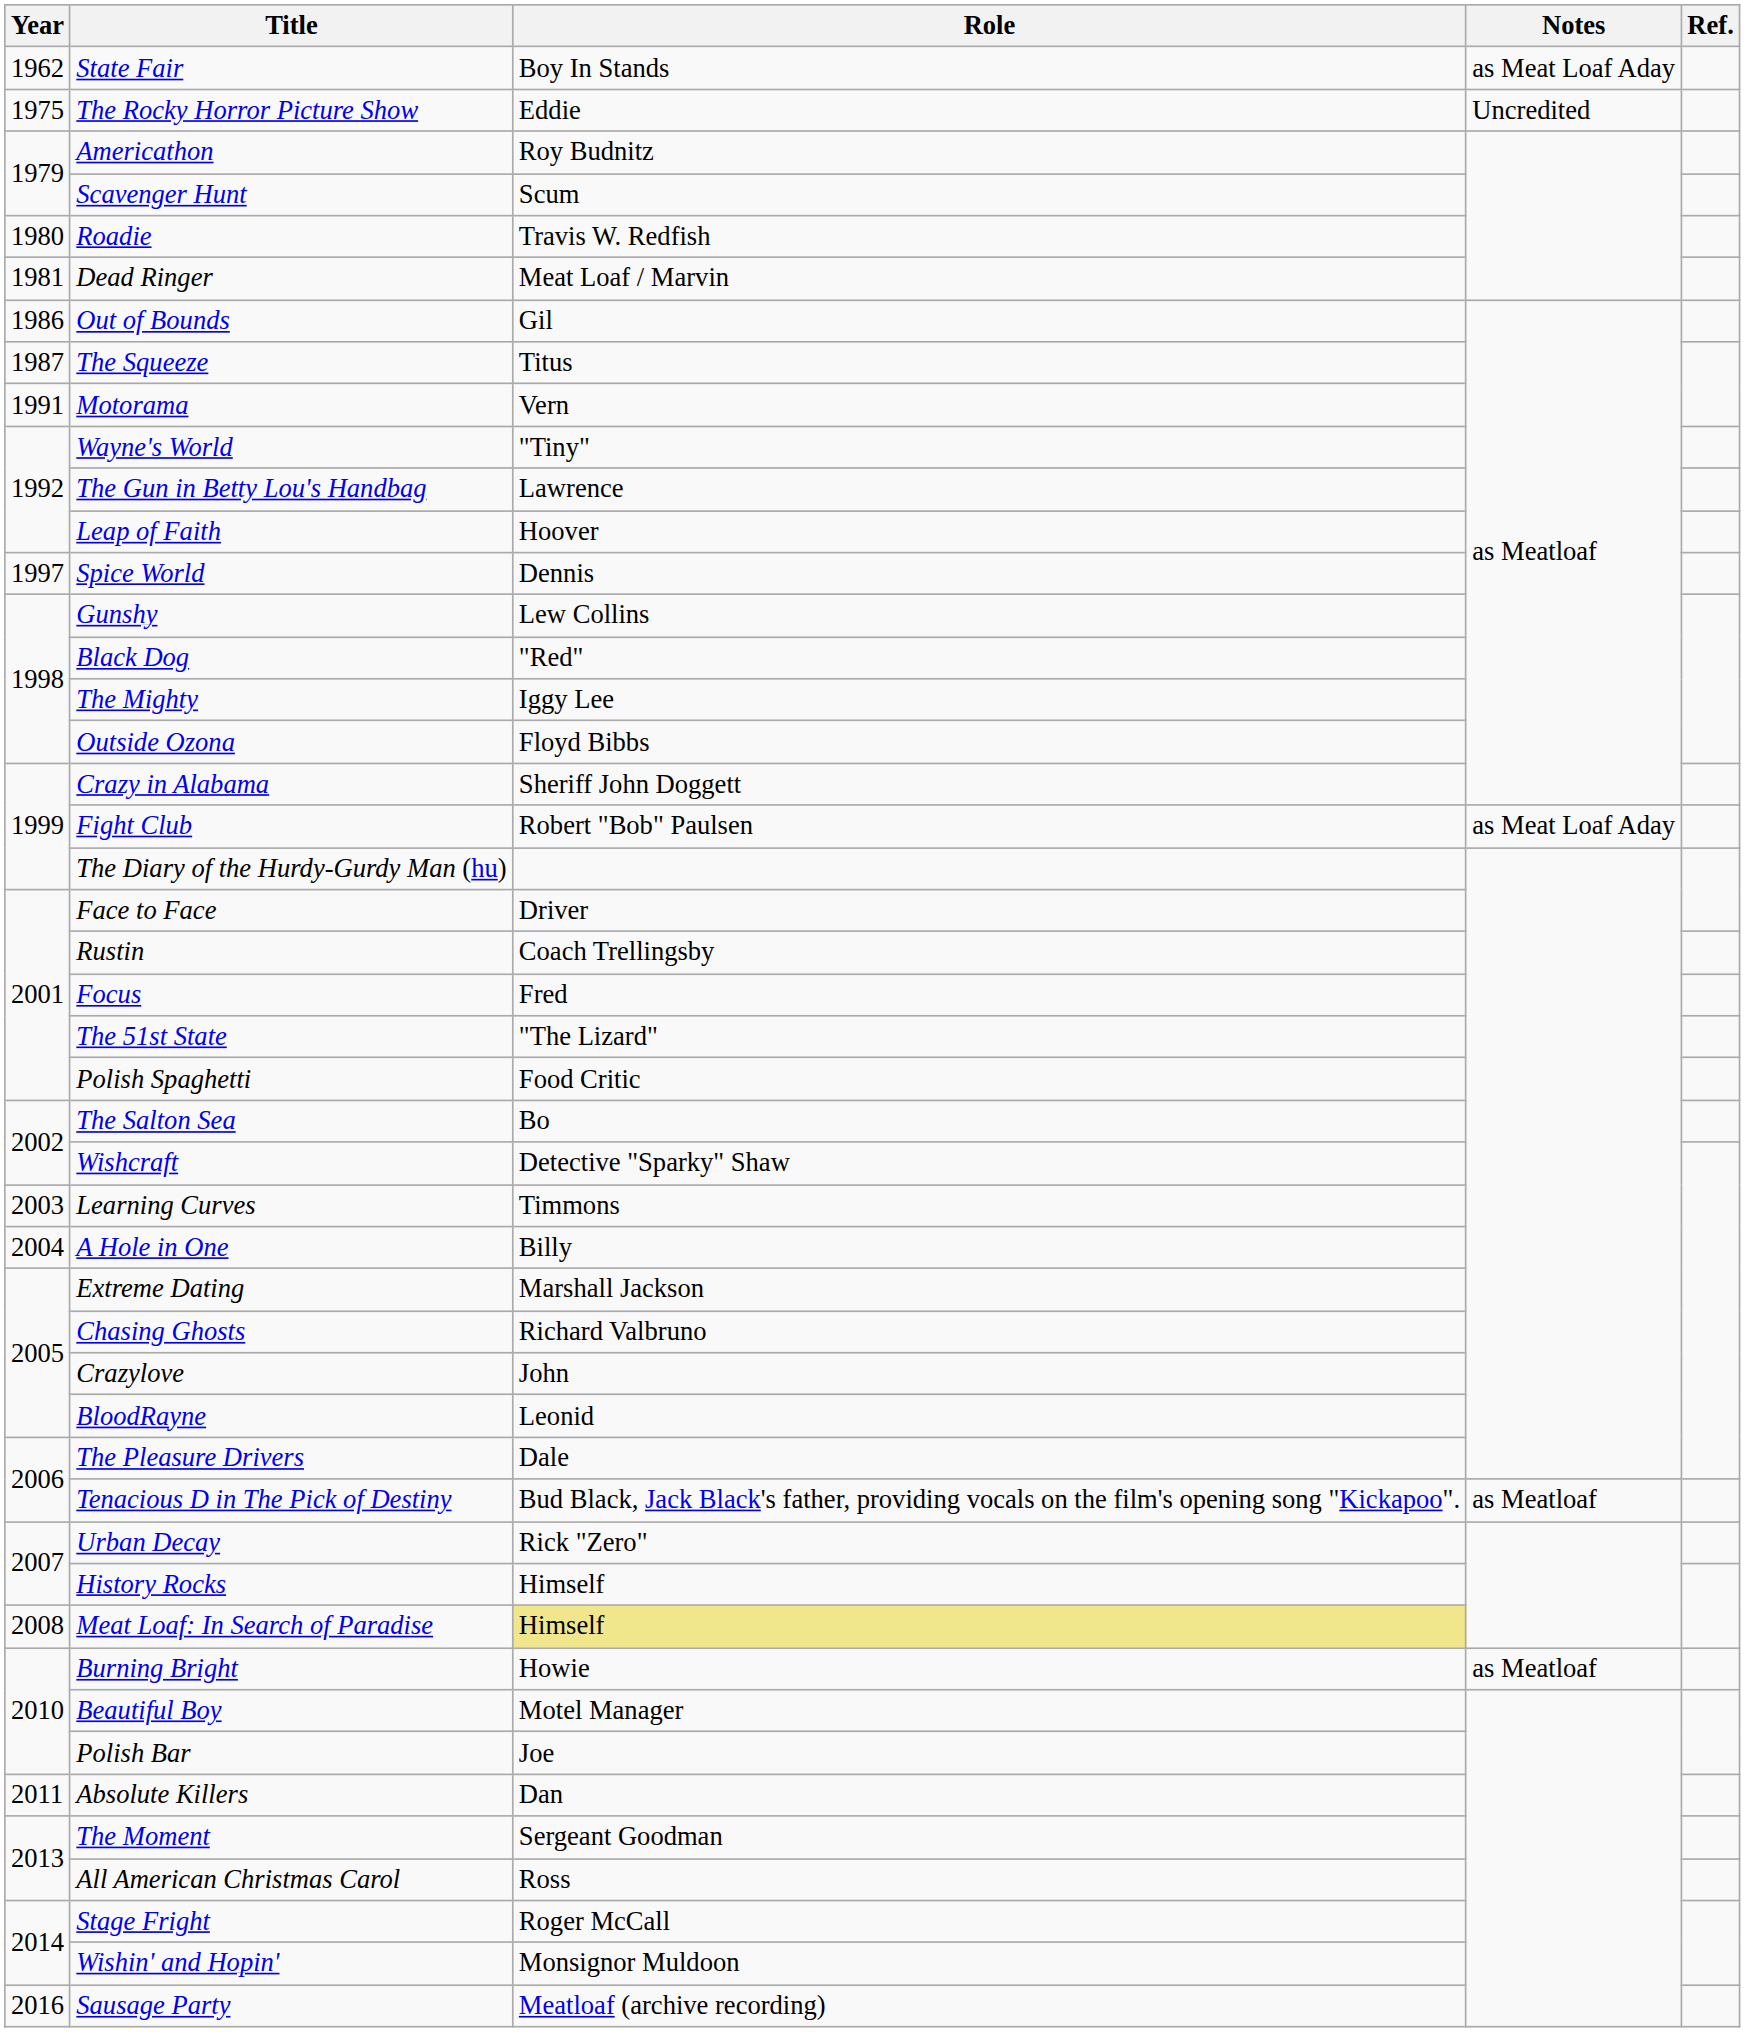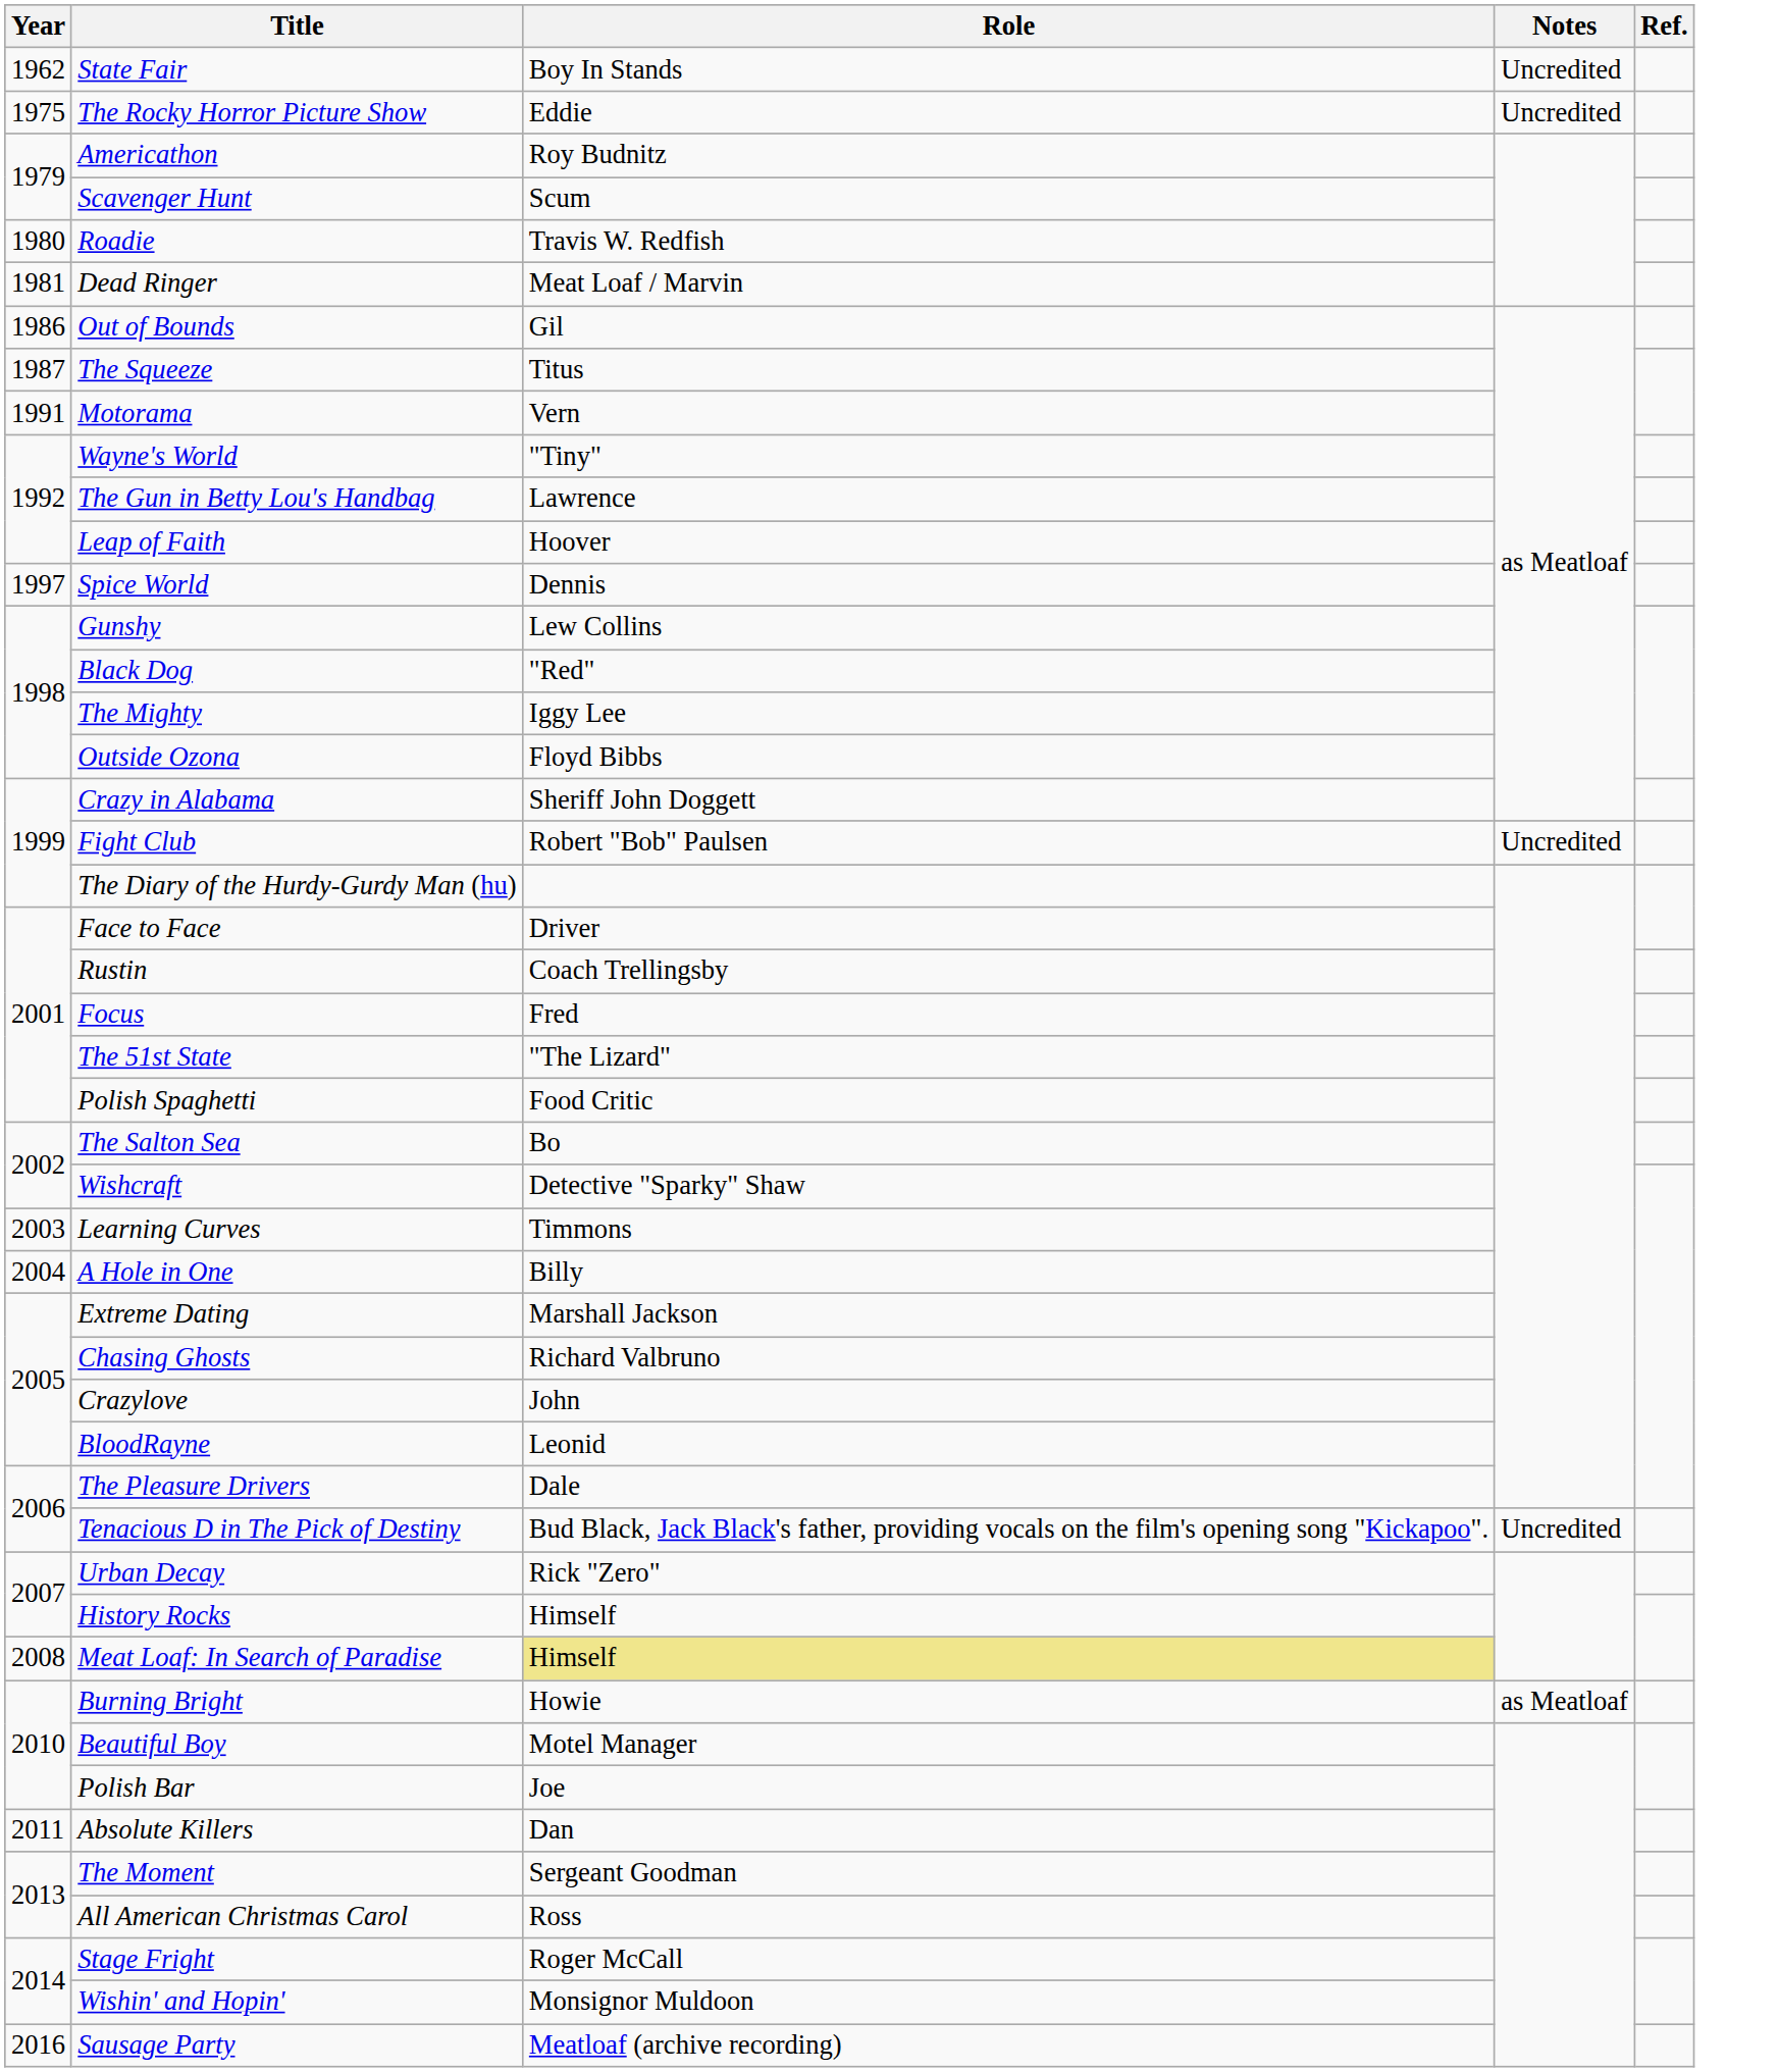 <table class="wikitable sortable">
 <tr>
 <th>Year</th>
 <th>Title</th>
 <th>Role</th>
 <th>Notes</th>
 <th>Ref.</th>
 </tr>
 <tr>
 <td>1962</td>
 <td><em><a href='#'>State Fair</a></em></td>
 <td>Boy In Stands</td>
-<td>as Meat Loaf Aday</td>
+<td>Uncredited</td>
 <td></td>
 </tr>
 <tr>
 <td>1975</td>
 <td data-sort-value="Rocky Horror Picture Show, The"><em><a href='#'>The Rocky Horror Picture Show</a></em></td>
 <td>Eddie</td>
 <td>Uncredited</td>
 </tr>
 <tr>
 <td rowspan="2">1979</td>
 <td><em><a href='#'>Americathon</a></em></td>
 <td>Roy Budnitz</td>
 <td rowspan="4"></td>
 <td></td>
 </tr>
 <tr>
 <td><em><a href='#'>Scavenger Hunt</a></em></td>
 <td>Scum</td>
 <td></td>
 </tr>
 <tr>
 <td>1980</td>
 <td><em><a href='#'>Roadie</a></em></td>
 <td>Travis W. Redfish</td>
 <td></td>
 </tr>
 <tr>
 <td>1981</td>
 <td><em>Dead Ringer</em></td>
 <td>Meat Loaf / Marvin</td>
 <td></td>
 </tr>
 <tr>
 <td>1986</td>
 <td><em><a href='#'>Out of Bounds</a></em></td>
 <td>Gil</td>
 <td rowspan="12">as Meatloaf</td>
 <td></td>
 </tr>
 <tr>
 <td>1987</td>
 <td data-sort-value="Squeeze, The"><em><a href='#'>The Squeeze</a></em></td>
 <td>Titus</td>
 <td rowspan="2"></td>
 </tr>
 <tr>
 <td>1991</td>
 <td><em><a href='#'>Motorama</a></em></td>
 <td>Vern</td>
 </tr>
 <tr>
 <td rowspan="3">1992</td>
 <td><em><a href='#'>Wayne's World</a></em></td>
 <td>"Tiny"</td>
 <td></td>
 </tr>
 <tr>
 <td data-sort-value="Gun in Betty Lou's Handbag, The"><em><a href='#'>The Gun in Betty Lou's Handbag</a></em></td>
 <td>Lawrence</td>
 <td></td>
 </tr>
 <tr>
 <td><em><a href='#'>Leap of Faith</a></em></td>
 <td>Hoover</td>
 <td></td>
 </tr>
 <tr>
 <td>1997</td>
 <td><em><a href='#'>Spice World</a></em></td>
 <td>Dennis</td>
 <td></td>
 </tr>
 <tr>
 <td rowspan="4">1998</td>
 <td><em><a href='#'>Gunshy</a></em></td>
 <td>Lew Collins</td>
 <td rowspan="4"></td>
 </tr>
 <tr>
 <td><em><a href='#'>Black Dog</a></em></td>
 <td>"Red"</td>
 </tr>
 <tr>
 <td data-sort-value="Mighty, The"><em><a href='#'>The Mighty</a></em></td>
 <td>Iggy Lee</td>
 </tr>
 <tr>
 <td><em><a href='#'>Outside Ozona</a></em></td>
 <td>Floyd Bibbs</td>
 </tr>
 <tr>
 <td rowspan="3">1999</td>
 <td><em><a href='#'>Crazy in Alabama</a></em></td>
 <td>Sheriff John Doggett</td>
 <td></td>
 </tr>
 <tr>
 <td><em><a href='#'>Fight Club</a></em></td>
 <td>Robert "Bob" Paulsen</td>
-<td>as Meat Loaf Aday</td>
+<td>Uncredited</td>
 <td></td>
 </tr>
 <tr>
 <td data-sort-value="Diary of the Hurdy-Gurdy Man, The"><em>The Diary of the Hurdy-Gurdy Man</em> (<a href='#'>hu</a>)</td>
 <td></td>
 <td rowspan="15"></td>
 <td rowspan="2"></td>
 </tr>
 <tr>
 <td rowspan="5">2001</td>
 <td><em>Face to Face</em></td>
 <td>Driver</td>
 </tr>
 <tr>
 <td><em>Rustin</em></td>
 <td>Coach Trellingsby</td>
 <td></td>
 </tr>
 <tr>
 <td><em><a href='#'>Focus</a></em></td>
 <td>Fred</td>
 <td></td>
 </tr>
 <tr>
 <td data-sort-value="51st State, The"><em><a href='#'>The 51st State</a></em></td>
 <td>"The Lizard"</td>
 <td></td>
 </tr>
 <tr>
 <td><em>Polish Spaghetti</em></td>
 <td>Food Critic</td>
 <td></td>
 </tr>
 <tr>
 <td rowspan="2">2002</td>
 <td data-sort-value="Salton Sea, The"><em><a href='#'>The Salton Sea</a></em></td>
 <td>Bo</td>
 <td></td>
 </tr>
 <tr>
 <td><em><a href='#'>Wishcraft</a></em></td>
 <td>Detective "Sparky" Shaw</td>
 <td rowspan="8"></td>
 </tr>
 <tr>
 <td>2003</td>
 <td><em>Learning Curves</em></td>
 <td>Timmons</td>
 </tr>
 <tr>
 <td>2004</td>
 <td data-sort-value="Hole in One, A"><em><a href='#'>A Hole in One</a></em></td>
 <td>Billy</td>
 </tr>
 <tr>
 <td rowspan="4">2005</td>
 <td><em>Extreme Dating</em></td>
 <td>Marshall Jackson</td>
 </tr>
 <tr>
 <td><em><a href='#'>Chasing Ghosts</a></em></td>
 <td>Richard Valbruno</td>
 </tr>
 <tr>
 <td><em>Crazylove</em></td>
 <td>John</td>
 </tr>
 <tr>
 <td><em><a href='#'>BloodRayne</a></em></td>
 <td>Leonid</td>
 </tr>
 <tr>
 <td rowspan="2">2006</td>
 <td data-sort-value="Pleasure Drivers, The"><em><a href='#'>The Pleasure Drivers</a></em></td>
 <td>Dale</td>
 </tr>
 <tr>
 <td><em><a href='#'>Tenacious D in The Pick of Destiny</a></em></td>
 <td>Bud Black, <a href='#'>Jack Black</a>'s father, providing vocals on the film's opening song "<a href='#'>Kickapoo</a>".</td>
-<td>as Meatloaf</td>
+<td>Uncredited</td>
 <td></td>
 </tr>
 <tr>
 <td rowspan="2">2007</td>
 <td><em><a href='#'>Urban Decay</a></em></td>
 <td>Rick "Zero"</td>
 <td rowspan="3"></td>
 <td></td>
 </tr>
 <tr>
 <td><em><a href='#'>History Rocks</a></em></td>
 <td>Himself</td>
 <td rowspan="2"></td>
 </tr>
 <tr>
 <td>2008</td>
 <td><em><a href='#'>Meat Loaf: In Search of Paradise</a></em></td>
 <td style="background: khaki;">Himself</td>
 </tr>
 <tr>
 <td rowspan="3">2010</td>
 <td><em><a href='#'>Burning Bright</a></em></td>
 <td>Howie</td>
 <td>as Meatloaf</td>
 <td></td>
 </tr>
 <tr>
 <td><em><a href='#'>Beautiful Boy</a></em></td>
 <td>Motel Manager</td>
 <td rowspan="8"></td>
 <td rowspan="2"></td>
 </tr>
 <tr>
 <td><em>Polish Bar</em></td>
 <td>Joe</td>
 </tr>
 <tr>
 <td>2011</td>
 <td><em>Absolute Killers</em></td>
 <td>Dan</td>
 <td></td>
 </tr>
 <tr>
 <td rowspan="2">2013</td>
 <td data-sort-value="Moment, The"><em><a href='#'>The Moment</a></em></td>
 <td>Sergeant Goodman</td>
 <td></td>
 </tr>
 <tr>
 <td><em>All American Christmas Carol</em></td>
 <td>Ross</td>
 <td></td>
 </tr>
 <tr>
 <td rowspan="2">2014</td>
 <td><em><a href='#'>Stage Fright</a></em></td>
 <td>Roger McCall</td>
 <td rowspan="2"></td>
 </tr>
 <tr>
 <td><em><a href='#'>Wishin' and Hopin'</a></em></td>
 <td>Monsignor Muldoon</td>
 </tr>
 <tr>
 <td>2016</td>
 <td><em><a href='#'>Sausage Party</a></em></td>
 <td><a href='#'>Meatloaf</a> (archive recording)</td>
 <td></td>
 </tr>
 </table>
